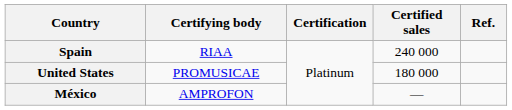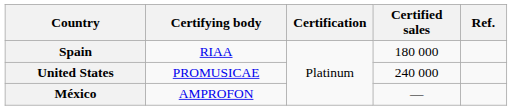 <table class="wikitable sortable" style="text-align:center; margin:auto">
 <tr>
 <th style="width: 10em">Country</th>
 <th style="width: 10em">Certifying body</th>
 <th style="width: 06em">Certification</th>
 <th style="width: 06em">Certified sales</th>
 <th style="width: 03em">Ref.</th>
 </tr>
 <tr>
 <th>Spain</th>
 <td><a href='#'>RIAA</a></td>
 <td rowspan="3">Platinum</td>
-<td>240 000</td>
+<td>180 000</td>
 <td></td>
 </tr>
 <tr>
 <th>United States</th>
 <td><a href='#'>PROMUSICAE</a></td>
-<td>180 000</td>
+<td>240 000</td>
 <td></td>
 </tr>
 <tr>
 <th>México</th>
 <td><a href='#'>AMPROFON</a></td>
 <td>—</td>
 <td></td>
 </tr>
 </table>
